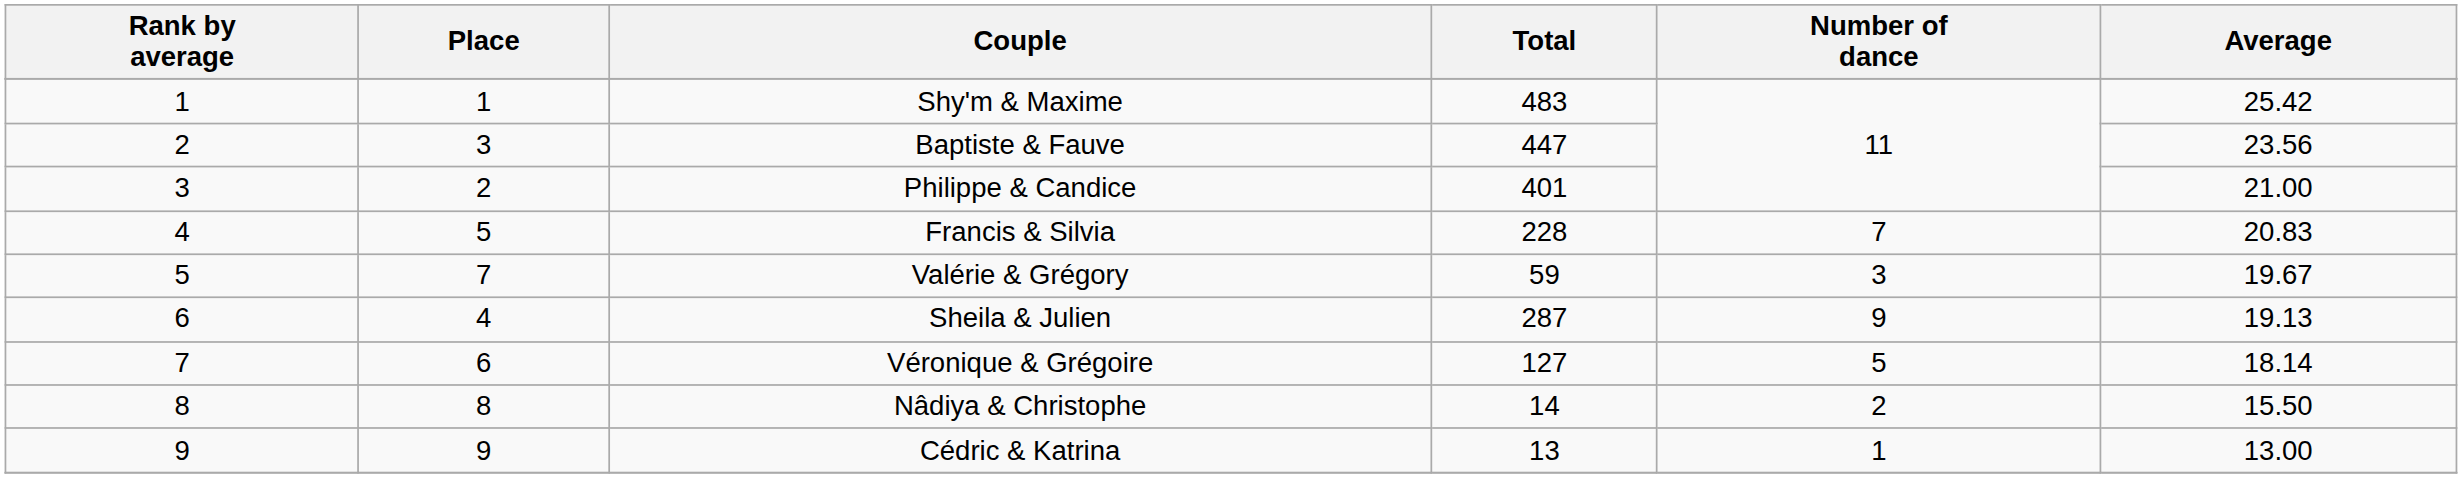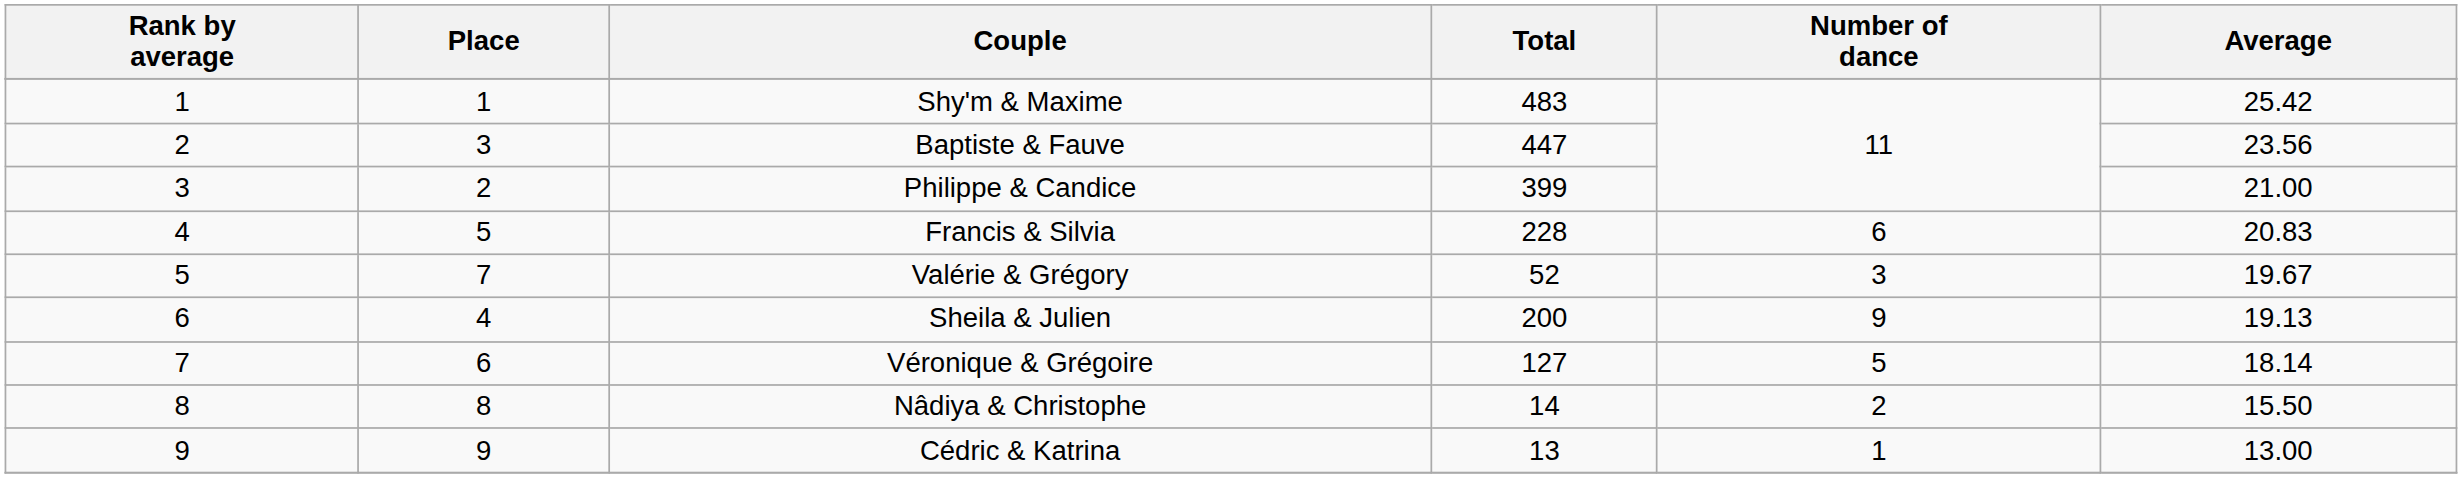 <table class="wikitable sortable" style="margin:auto; text-align:center; margin:5px; width:90%;">
 <tr>
 <th>Rank by<br>average</th>
 <th>Place</th>
 <th>Couple</th>
 <th>Total</th>
 <th>Number of<br> dance</th>
 <th>Average</th>
 </tr>
 <tr>
 </tr>
 <tr>
 <td>1</td>
 <td>1</td>
 <td>Shy'm & Maxime</td>
 <td>483</td>
 <td rowspan=3>11</td>
 <td>25.42</td>
 </tr>
 <tr>
 <td>2</td>
 <td>3</td>
 <td>Baptiste & Fauve</td>
 <td>447</td>
 <td>23.56</td>
 </tr>
 <tr>
 <td>3</td>
 <td>2</td>
 <td>Philippe & Candice</td>
-<td>401</td>
+<td>399</td>
 <td>21.00</td>
 </tr>
 <tr>
 <td>4</td>
 <td>5</td>
 <td>Francis & Silvia</td>
 <td>228</td>
-<td>7</td>
+<td>6</td>
 <td>20.83</td>
 </tr>
 <tr>
 <td>5</td>
 <td>7</td>
 <td>Valérie & Grégory</td>
-<td>59</td>
+<td>52</td>
 <td>3</td>
 <td>19.67</td>
 </tr>
 <tr>
 <td>6</td>
 <td>4</td>
 <td>Sheila & Julien</td>
-<td>287</td>
+<td>200</td>
 <td>9</td>
 <td>19.13</td>
 </tr>
 <tr>
 <td>7</td>
 <td>6</td>
 <td>Véronique & Grégoire</td>
 <td>127</td>
 <td>5</td>
 <td>18.14</td>
 </tr>
 <tr>
 <td>8</td>
 <td>8</td>
 <td>Nâdiya & Christophe</td>
 <td>14</td>
 <td>2</td>
 <td>15.50</td>
 </tr>
 <tr>
 <td>9</td>
 <td>9</td>
 <td>Cédric & Katrina</td>
 <td>13</td>
 <td>1</td>
 <td>13.00</td>
 </tr>
 <tr>
 </tr>
 </table>
